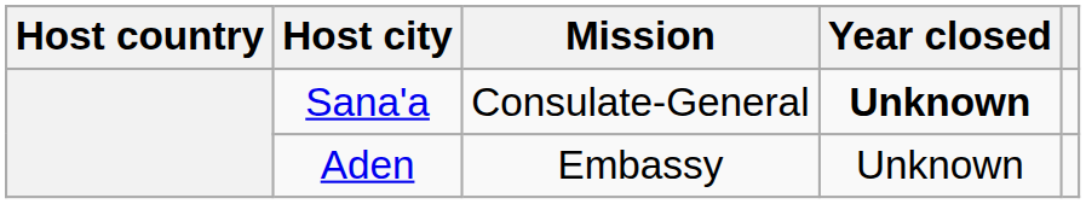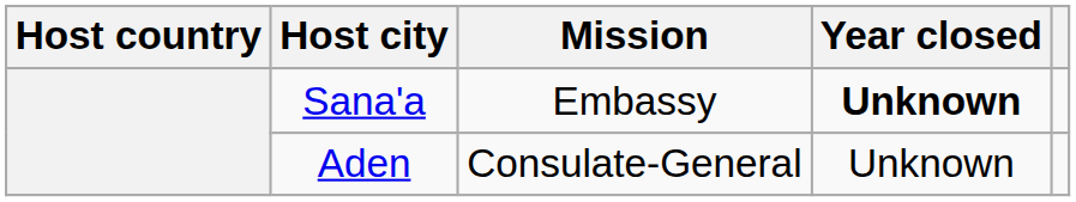 <table class="wikitable plainrowheaders" style="text-align:center;">
 <tr>
 <th scope="col">Host country</th>
 <th scope="col">Host city</th>
 <th scope="col">Mission</th>
 <th scope="col">Year closed</th>
 <th scope="col"></th>
 </tr>
 <tr>
 <th scope="row" rowspan="2"></th>
 <td><a href='#'>Sana'a</a></td>
-<td>Consulate-General</td>
+<td>Embassy</td>
 <td><strong>Unknown</strong></td>
 <td></td>
 </tr>
 <tr>
 <td><a href='#'>Aden</a></td>
-<td>Embassy</td>
+<td>Consulate-General</td>
 <td>Unknown</td>
 <td></td>
 </tr>
 </table>
